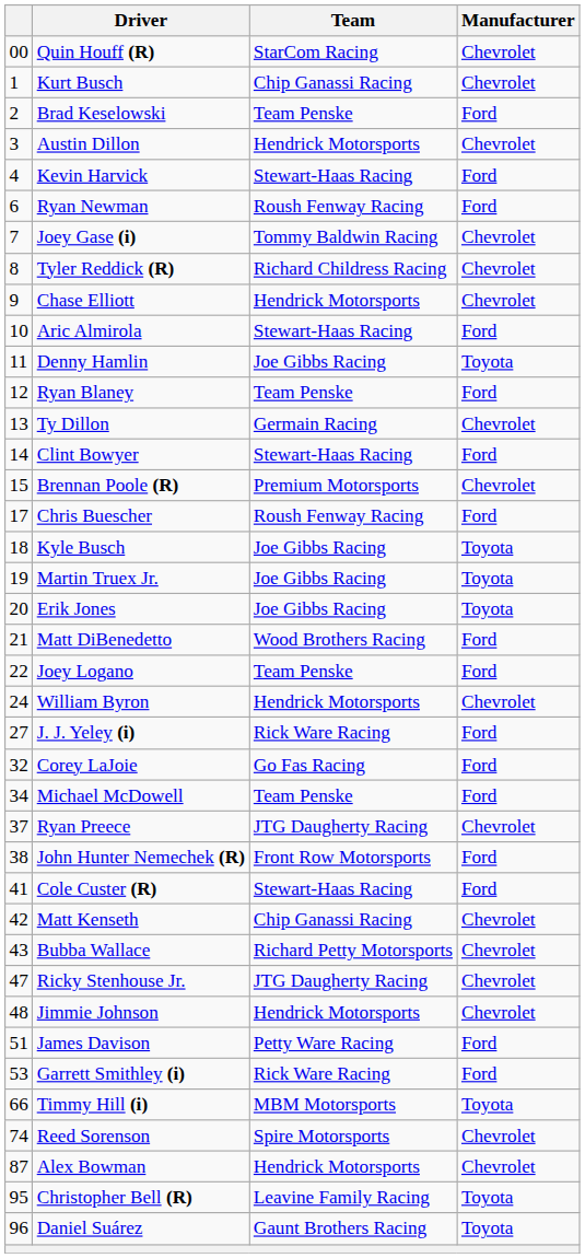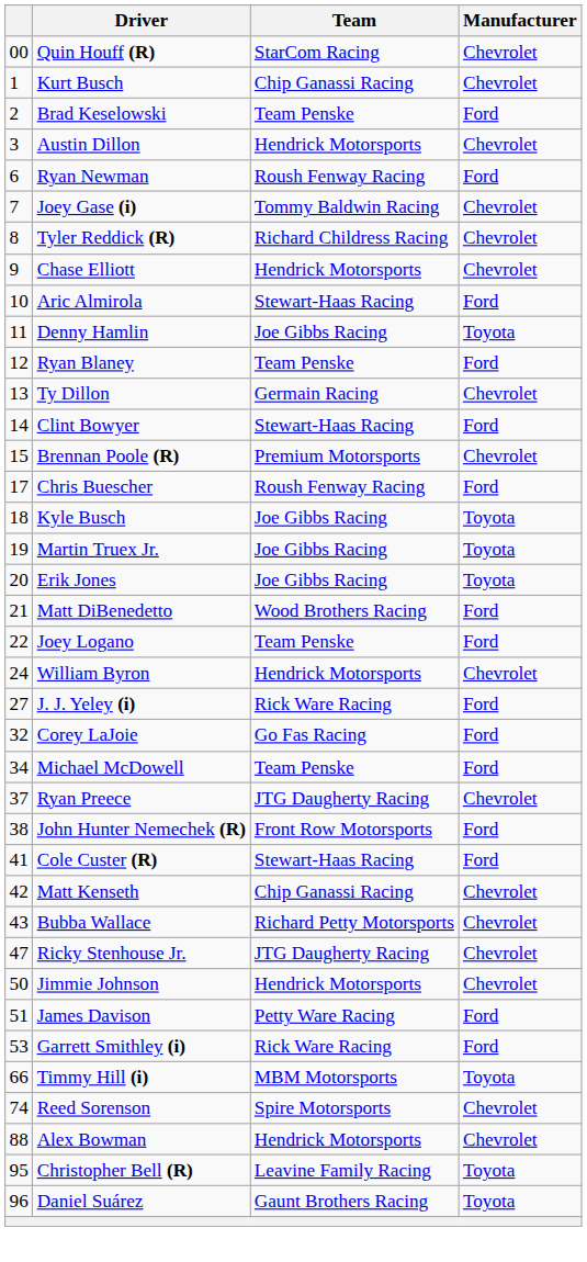 <table class="wikitable" style="font-size:95%">
 <tr>
 <th></th>
 <th>Driver</th>
 <th>Team</th>
 <th>Manufacturer</th>
 </tr>
 <tr>
 <td>00</td>
 <td><a href='#'>Quin Houff</a> <strong>(R)</strong></td>
 <td><a href='#'>StarCom Racing</a></td>
 <td><a href='#'>Chevrolet</a></td>
 </tr>
 <tr>
 <td>1</td>
 <td><a href='#'>Kurt Busch</a></td>
 <td><a href='#'>Chip Ganassi Racing</a></td>
 <td><a href='#'>Chevrolet</a></td>
 </tr>
 <tr>
 <td>2</td>
 <td><a href='#'>Brad Keselowski</a></td>
 <td><a href='#'>Team Penske</a></td>
 <td><a href='#'>Ford</a></td>
 </tr>
 <tr>
 <td>3</td>
 <td><a href='#'>Austin Dillon</a></td>
 <td><a href='#'>Hendrick Motorsports</a></td>
 <td><a href='#'>Chevrolet</a></td>
-</tr>
-<tr>
-<td>4</td>
-<td><a href='#'>Kevin Harvick</a></td>
-<td><a href='#'>Stewart-Haas Racing</a></td>
-<td><a href='#'>Ford</a></td>
 </tr>
 <tr>
 <td>6</td>
 <td><a href='#'>Ryan Newman</a></td>
 <td><a href='#'>Roush Fenway Racing</a></td>
 <td><a href='#'>Ford</a></td>
 </tr>
 <tr>
 <td>7</td>
 <td><a href='#'>Joey Gase</a> <strong>(i)</strong></td>
 <td><a href='#'>Tommy Baldwin Racing</a></td>
 <td><a href='#'>Chevrolet</a></td>
 </tr>
 <tr>
 <td>8</td>
 <td><a href='#'>Tyler Reddick</a> <strong>(R)</strong></td>
 <td><a href='#'>Richard Childress Racing</a></td>
 <td><a href='#'>Chevrolet</a></td>
 </tr>
 <tr>
 <td>9</td>
 <td><a href='#'>Chase Elliott</a></td>
 <td><a href='#'>Hendrick Motorsports</a></td>
 <td><a href='#'>Chevrolet</a></td>
 </tr>
 <tr>
 <td>10</td>
 <td><a href='#'>Aric Almirola</a></td>
 <td><a href='#'>Stewart-Haas Racing</a></td>
 <td><a href='#'>Ford</a></td>
 </tr>
 <tr>
 <td>11</td>
 <td><a href='#'>Denny Hamlin</a></td>
 <td><a href='#'>Joe Gibbs Racing</a></td>
 <td><a href='#'>Toyota</a></td>
 </tr>
 <tr>
 <td>12</td>
 <td><a href='#'>Ryan Blaney</a></td>
 <td><a href='#'>Team Penske</a></td>
 <td><a href='#'>Ford</a></td>
 </tr>
 <tr>
 <td>13</td>
 <td><a href='#'>Ty Dillon</a></td>
 <td><a href='#'>Germain Racing</a></td>
 <td><a href='#'>Chevrolet</a></td>
 </tr>
 <tr>
 <td>14</td>
 <td><a href='#'>Clint Bowyer</a></td>
 <td><a href='#'>Stewart-Haas Racing</a></td>
 <td><a href='#'>Ford</a></td>
 </tr>
 <tr>
 <td>15</td>
 <td><a href='#'>Brennan Poole</a> <strong>(R)</strong></td>
 <td><a href='#'>Premium Motorsports</a></td>
 <td><a href='#'>Chevrolet</a></td>
 </tr>
 <tr>
 <td>17</td>
 <td><a href='#'>Chris Buescher</a></td>
 <td><a href='#'>Roush Fenway Racing</a></td>
 <td><a href='#'>Ford</a></td>
 </tr>
 <tr>
 <td>18</td>
 <td><a href='#'>Kyle Busch</a></td>
 <td><a href='#'>Joe Gibbs Racing</a></td>
 <td><a href='#'>Toyota</a></td>
 </tr>
 <tr>
 <td>19</td>
 <td><a href='#'>Martin Truex Jr.</a></td>
 <td><a href='#'>Joe Gibbs Racing</a></td>
 <td><a href='#'>Toyota</a></td>
 </tr>
 <tr>
 <td>20</td>
 <td><a href='#'>Erik Jones</a></td>
 <td><a href='#'>Joe Gibbs Racing</a></td>
 <td><a href='#'>Toyota</a></td>
 </tr>
 <tr>
 <td>21</td>
 <td><a href='#'>Matt DiBenedetto</a></td>
 <td><a href='#'>Wood Brothers Racing</a></td>
 <td><a href='#'>Ford</a></td>
 </tr>
 <tr>
 <td>22</td>
 <td><a href='#'>Joey Logano</a></td>
 <td><a href='#'>Team Penske</a></td>
 <td><a href='#'>Ford</a></td>
 </tr>
 <tr>
 <td>24</td>
 <td><a href='#'>William Byron</a></td>
 <td><a href='#'>Hendrick Motorsports</a></td>
 <td><a href='#'>Chevrolet</a></td>
 </tr>
 <tr>
 <td>27</td>
 <td><a href='#'>J. J. Yeley</a> <strong>(i)</strong></td>
 <td><a href='#'>Rick Ware Racing</a></td>
 <td><a href='#'>Ford</a></td>
 </tr>
 <tr>
 <td>32</td>
 <td><a href='#'>Corey LaJoie</a></td>
 <td><a href='#'>Go Fas Racing</a></td>
 <td><a href='#'>Ford</a></td>
 </tr>
 <tr>
 <td>34</td>
 <td><a href='#'>Michael McDowell</a></td>
 <td><a href='#'>Team Penske</a></td>
 <td><a href='#'>Ford</a></td>
 </tr>
 <tr>
 <td>37</td>
 <td><a href='#'>Ryan Preece</a></td>
 <td><a href='#'>JTG Daugherty Racing</a></td>
 <td><a href='#'>Chevrolet</a></td>
 </tr>
 <tr>
 <td>38</td>
 <td><a href='#'>John Hunter Nemechek</a> <strong>(R)</strong></td>
 <td><a href='#'>Front Row Motorsports</a></td>
 <td><a href='#'>Ford</a></td>
 </tr>
 <tr>
 <td>41</td>
 <td><a href='#'>Cole Custer</a> <strong>(R)</strong></td>
 <td><a href='#'>Stewart-Haas Racing</a></td>
 <td><a href='#'>Ford</a></td>
 </tr>
 <tr>
 <td>42</td>
 <td><a href='#'>Matt Kenseth</a></td>
 <td><a href='#'>Chip Ganassi Racing</a></td>
 <td><a href='#'>Chevrolet</a></td>
 </tr>
 <tr>
 <td>43</td>
 <td><a href='#'>Bubba Wallace</a></td>
 <td><a href='#'>Richard Petty Motorsports</a></td>
 <td><a href='#'>Chevrolet</a></td>
 </tr>
 <tr>
 <td>47</td>
 <td><a href='#'>Ricky Stenhouse Jr.</a></td>
 <td><a href='#'>JTG Daugherty Racing</a></td>
 <td><a href='#'>Chevrolet</a></td>
 </tr>
 <tr>
-<td>48</td>
+<td>50</td>
 <td><a href='#'>Jimmie Johnson</a></td>
 <td><a href='#'>Hendrick Motorsports</a></td>
 <td><a href='#'>Chevrolet</a></td>
 </tr>
 <tr>
 <td>51</td>
 <td><a href='#'>James Davison</a></td>
 <td><a href='#'>Petty Ware Racing</a></td>
 <td><a href='#'>Ford</a></td>
 </tr>
 <tr>
 <td>53</td>
 <td><a href='#'>Garrett Smithley</a> <strong>(i)</strong></td>
 <td><a href='#'>Rick Ware Racing</a></td>
 <td><a href='#'>Ford</a></td>
 </tr>
 <tr>
 <td>66</td>
 <td><a href='#'>Timmy Hill</a> <strong>(i)</strong></td>
 <td><a href='#'>MBM Motorsports</a></td>
 <td><a href='#'>Toyota</a></td>
 </tr>
 <tr>
 <td>74</td>
 <td><a href='#'>Reed Sorenson</a></td>
 <td><a href='#'>Spire Motorsports</a></td>
 <td><a href='#'>Chevrolet</a></td>
 </tr>
 <tr>
-<td>87</td>
+<td>88</td>
 <td><a href='#'>Alex Bowman</a></td>
 <td><a href='#'>Hendrick Motorsports</a></td>
 <td><a href='#'>Chevrolet</a></td>
 </tr>
 <tr>
 <td>95</td>
 <td><a href='#'>Christopher Bell</a> <strong>(R)</strong></td>
 <td><a href='#'>Leavine Family Racing</a></td>
 <td><a href='#'>Toyota</a></td>
 </tr>
 <tr>
 <td>96</td>
 <td><a href='#'>Daniel Suárez</a></td>
 <td><a href='#'>Gaunt Brothers Racing</a></td>
 <td><a href='#'>Toyota</a></td>
 </tr>
 <tr>
 <th colspan="4"></th>
 </tr>
 </table>
